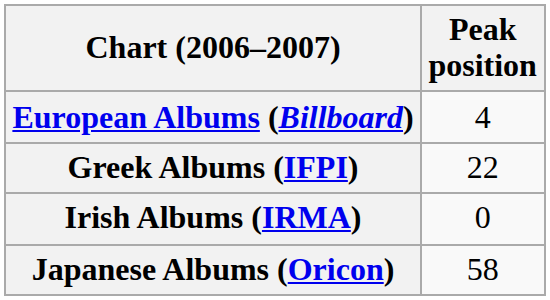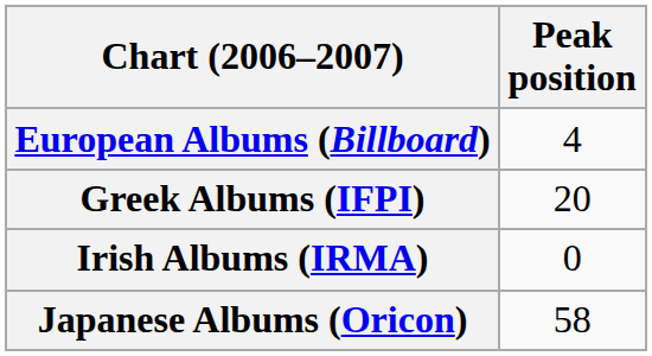 <table class="wikitable sortable plainrowheaders" style="text-align:center">
 <tr>
 <th scope="col">Chart (2006–2007)</th>
 <th scope="col">Peak<br>position</th>
 </tr>
 <tr>
 </tr>
 <tr>
 </tr>
 <tr>
 </tr>
 <tr>
 </tr>
 <tr>
 </tr>
 <tr>
 <th scope="row"><a href='#'>European Albums</a> (<em><a href='#'>Billboard</a></em>)</th>
 <td>4</td>
 </tr>
 <tr>
 </tr>
 <tr>
 </tr>
 <tr>
 <th scope="row">Greek Albums (<a href='#'>IFPI</a>)</th>
-<td>22</td>
+<td>20</td>
 </tr>
 <tr>
 </tr>
 <tr>
 <th scope="row">Irish Albums (<a href='#'>IRMA</a>)</th>
 <td>0</td>
 </tr>
 <tr>
 <th scope="row">Japanese Albums (<a href='#'>Oricon</a>)</th>
 <td>58</td>
 </tr>
 <tr>
 </tr>
 <tr>
 </tr>
 <tr>
 </tr>
 <tr>
 </tr>
 <tr>
 </tr>
 <tr>
 </tr>
 <tr>
 </tr>
 <tr>
 </tr>
 <tr>
 </tr>
 </table>
